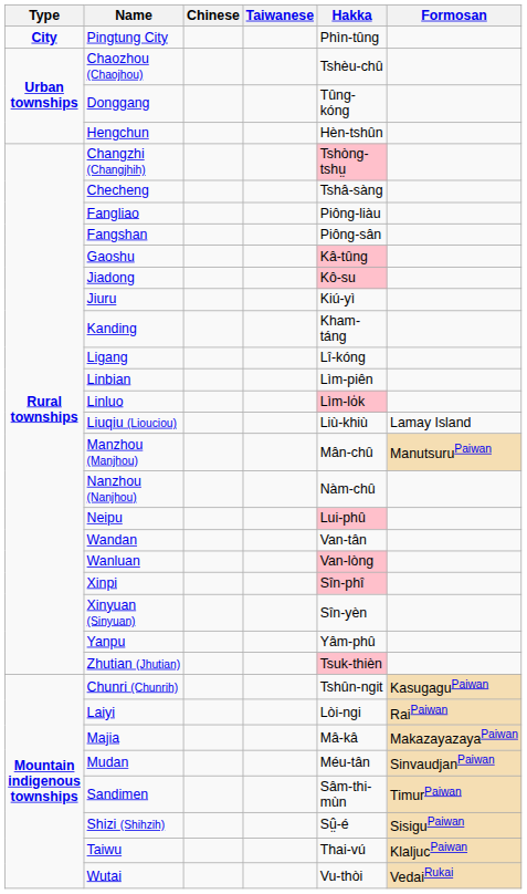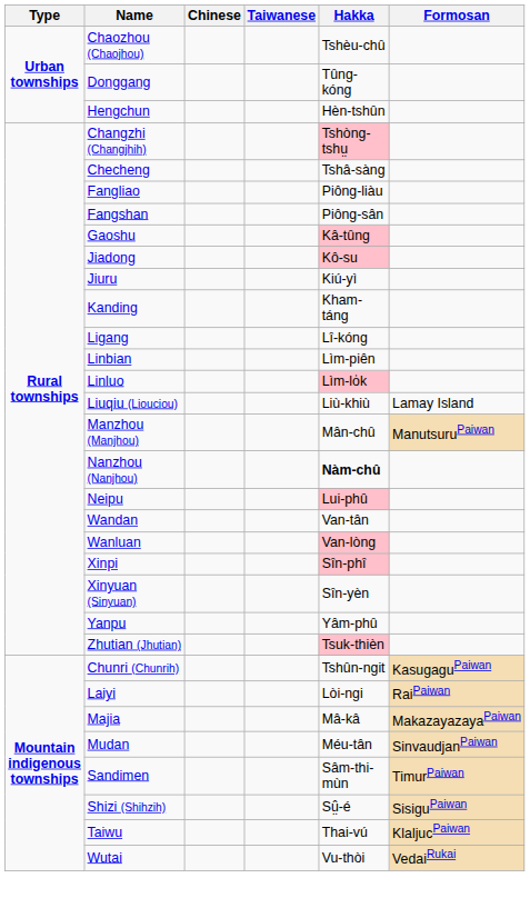 <table class=wikitable>
 <tr>
 <th>Type</th>
 <th>Name</th>
 <th>Chinese</th>
 <th><a href='#'>Taiwanese</a></th>
 <th><a href='#'>Hakka</a></th>
 <th><a href='#'>Formosan</a></th>
-</tr>
-<tr>
-<td align=center><strong><a href='#'>City</a></strong></td>
-<td><a href='#'>Pingtung City</a></td>
-<td></td>
-<td></td>
-<td>Phìn-tûng</td>
-<td></td>
 </tr>
 <tr>
 <td rowspan=3 align=center><strong><a href='#'>Urban<br>townships</a></strong></td>
 <td><a href='#'>Chaozhou <small>(Chaojhou)</small></a></td>
 <td></td>
 <td></td>
 <td>Tshèu-chû</td>
 <td></td>
 </tr>
 <tr>
 <td><a href='#'>Donggang</a></td>
 <td></td>
 <td></td>
 <td>Tûng-kóng</td>
 <td></td>
 </tr>
 <tr>
 <td><a href='#'>Hengchun</a></td>
 <td></td>
 <td></td>
 <td>Hèn-tshûn</td>
 <td></td>
 </tr>
 <tr>
 <td rowspan=21 align=center><strong><a href='#'>Rural<br>townships</a></strong></td>
 <td><a href='#'>Changzhi <small>(Changjhih)</small></a></td>
 <td></td>
 <td></td>
 <td bgcolor=pink>Tshòng-tshṳ</td>
 <td></td>
 </tr>
 <tr>
 <td><a href='#'>Checheng</a></td>
 <td></td>
 <td></td>
 <td>Tshâ-sàng</td>
 <td></td>
 </tr>
 <tr>
 <td><a href='#'>Fangliao</a></td>
 <td></td>
 <td></td>
 <td>Piông-liàu</td>
 <td></td>
 </tr>
 <tr>
 <td><a href='#'>Fangshan</a></td>
 <td></td>
 <td></td>
 <td>Piông-sân</td>
 <td></td>
 </tr>
 <tr>
 <td><a href='#'>Gaoshu</a></td>
 <td></td>
 <td></td>
 <td bgcolor=pink>Kâ-tûng</td>
 <td></td>
 </tr>
 <tr>
 <td><a href='#'>Jiadong</a></td>
 <td></td>
 <td></td>
 <td bgcolor=pink>Kô-su</td>
 <td></td>
 </tr>
 <tr>
 <td><a href='#'>Jiuru</a></td>
 <td></td>
 <td></td>
 <td>Kiú-yì</td>
 <td></td>
 </tr>
 <tr>
 <td><a href='#'>Kanding</a></td>
 <td></td>
 <td></td>
 <td>Kham-táng</td>
 <td></td>
 </tr>
 <tr>
 <td><a href='#'>Ligang</a></td>
 <td></td>
 <td></td>
 <td>Lî-kóng</td>
 <td></td>
 </tr>
 <tr>
 <td><a href='#'>Linbian</a></td>
 <td></td>
 <td></td>
 <td>Lìm-piên</td>
 <td></td>
 </tr>
 <tr>
 <td><a href='#'>Linluo</a></td>
 <td></td>
 <td></td>
 <td bgcolor=pink>Lìm-lo̍k</td>
 <td></td>
 </tr>
 <tr>
 <td><a href='#'>Liuqiu <small>(Liouciou)</small></a></td>
 <td></td>
 <td></td>
 <td>Liù-khiù</td>
 <td>Lamay Island</td>
 </tr>
 <tr>
 <td><a href='#'>Manzhou <small>(Manjhou)</small></a></td>
 <td></td>
 <td></td>
 <td>Mân-chû</td>
 <td bgcolor=wheat>Manutsuru<sup><a href='#'>Paiwan</a></sup></td>
 </tr>
 <tr>
 <td><a href='#'>Nanzhou <small>(Nanjhou)</small></a></td>
 <td></td>
 <td></td>
-<td>Nàm-chû</td>
+<td><strong>Nàm-chû</strong></td>
 <td></td>
 </tr>
 <tr>
 <td><a href='#'>Neipu</a></td>
 <td></td>
 <td></td>
 <td bgcolor=pink>Lui-phû</td>
 <td></td>
 </tr>
 <tr>
 <td><a href='#'>Wandan</a></td>
 <td></td>
 <td></td>
 <td>Van-tân</td>
 <td></td>
 </tr>
 <tr>
 <td><a href='#'>Wanluan</a></td>
 <td></td>
 <td></td>
 <td bgcolor=pink>Van-lòng</td>
 <td></td>
 </tr>
 <tr>
 <td><a href='#'>Xinpi</a></td>
 <td></td>
 <td></td>
 <td bgcolor=pink>Sîn-phî</td>
 <td></td>
 </tr>
 <tr>
 <td><a href='#'>Xinyuan <small>(Sinyuan)</small></a></td>
 <td></td>
 <td></td>
 <td>Sîn-yèn</td>
 <td></td>
 </tr>
 <tr>
 <td><a href='#'>Yanpu</a></td>
 <td></td>
 <td></td>
 <td>Yâm-phû</td>
 <td></td>
 </tr>
 <tr>
 <td><a href='#'>Zhutian <small>(Jhutian)</small></a></td>
 <td></td>
 <td></td>
 <td bgcolor=pink>Tsuk-thièn</td>
 <td></td>
 </tr>
 <tr>
 <td rowspan=8 align=center><strong><a href='#'>Mountain<br>indigenous<br>townships</a></strong></td>
 <td><a href='#'>Chunri <small>(Chunrih)</small></a></td>
 <td></td>
 <td></td>
 <td>Tshûn-ngit</td>
 <td bgcolor=wheat>Kasugagu<sup><a href='#'>Paiwan</a></sup></td>
 </tr>
 <tr>
 <td><a href='#'>Laiyi</a></td>
 <td></td>
 <td></td>
 <td>Lòi-ngi</td>
 <td bgcolor=wheat>Rai<sup><a href='#'>Paiwan</a></sup></td>
 </tr>
 <tr>
 <td><a href='#'>Majia</a></td>
 <td></td>
 <td></td>
 <td>Mâ-kâ</td>
 <td bgcolor=wheat>Makazayazaya<sup><a href='#'>Paiwan</a></sup></td>
 </tr>
 <tr>
 <td><a href='#'>Mudan</a></td>
 <td></td>
 <td></td>
 <td>Méu-tân</td>
 <td bgcolor=wheat>Sinvaudjan<sup><a href='#'>Paiwan</a></sup></td>
 </tr>
 <tr>
 <td><a href='#'>Sandimen</a></td>
 <td></td>
 <td></td>
 <td>Sâm-thi-mùn</td>
 <td bgcolor=wheat>Timur<sup><a href='#'>Paiwan</a></sup></td>
 </tr>
 <tr>
 <td><a href='#'>Shizi <small>(Shihzih)</small></a></td>
 <td></td>
 <td></td>
 <td>Sṳ̂-é</td>
 <td bgcolor=wheat>Sisigu<sup><a href='#'>Paiwan</a></sup></td>
 </tr>
 <tr>
 <td><a href='#'>Taiwu</a></td>
 <td></td>
 <td></td>
 <td>Thai-vú</td>
 <td bgcolor=wheat>Klaljuc<sup><a href='#'>Paiwan</a></sup></td>
 </tr>
 <tr>
 <td><a href='#'>Wutai</a></td>
 <td></td>
 <td></td>
 <td>Vu-thòi</td>
 <td bgcolor=wheat>Vedai<sup><a href='#'>Rukai</a></sup></td>
 </tr>
 </table>
